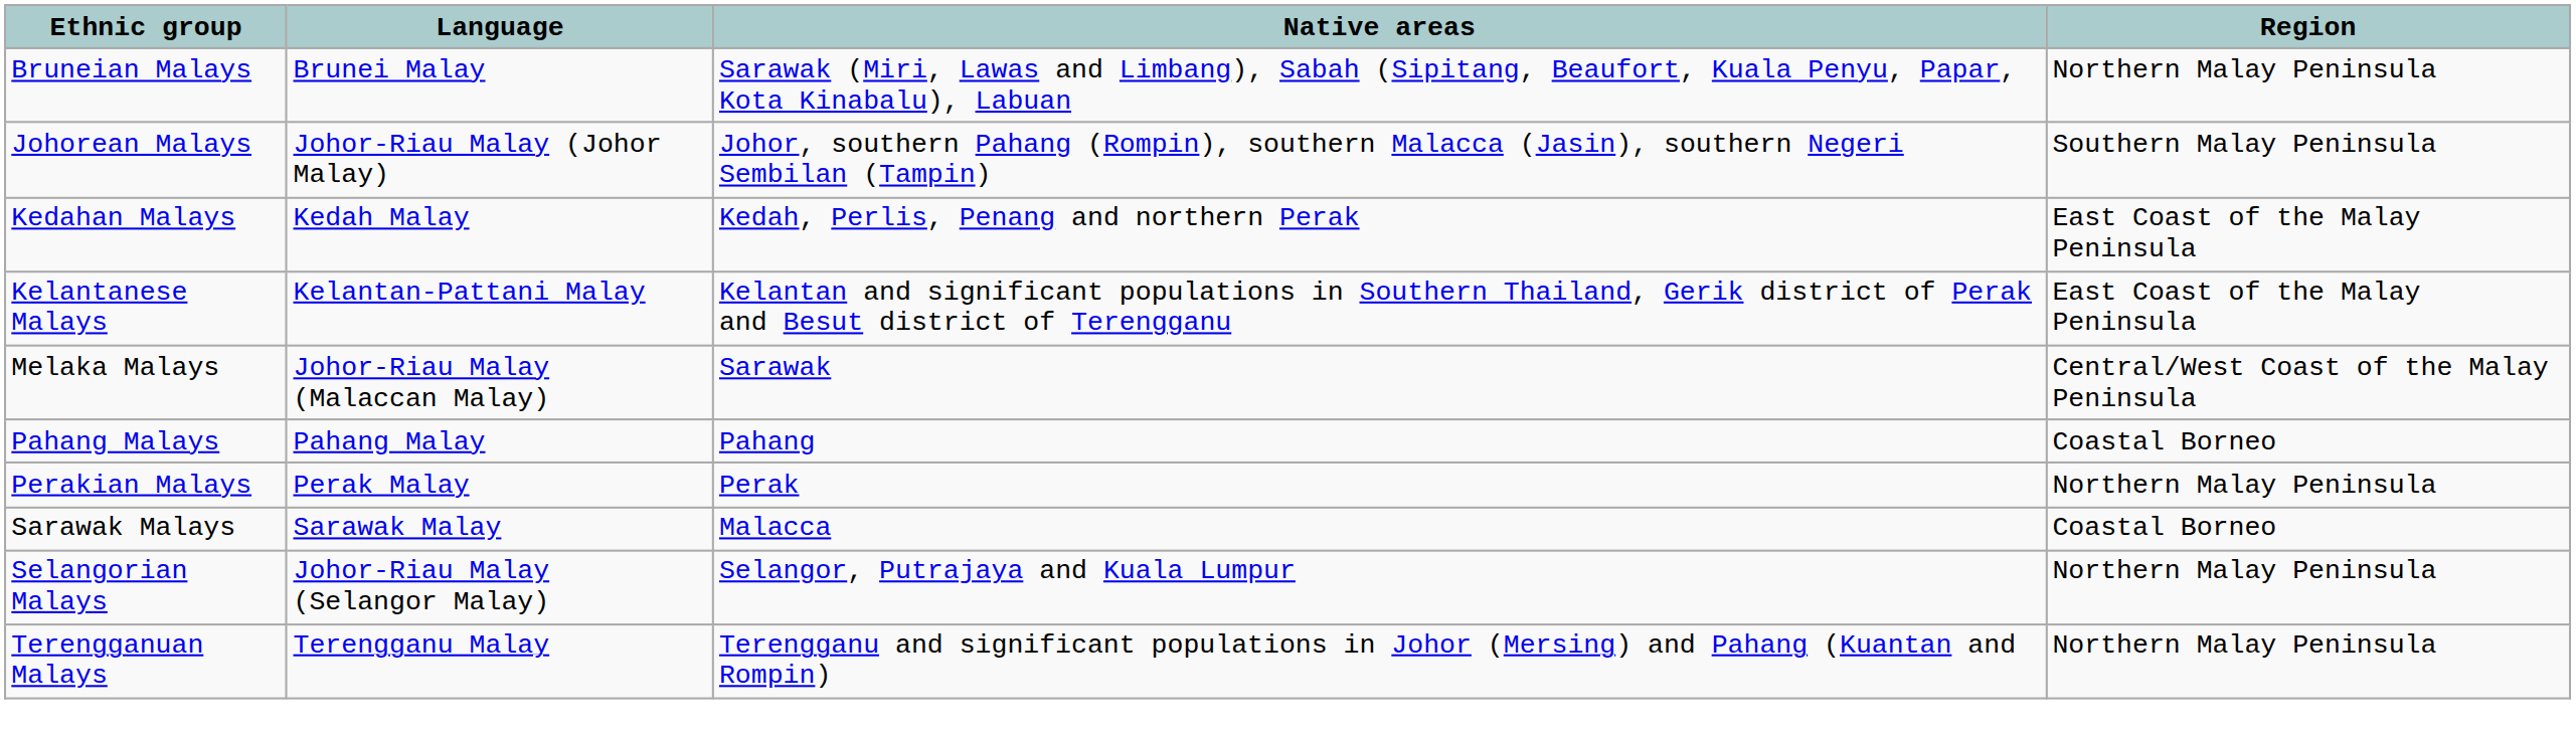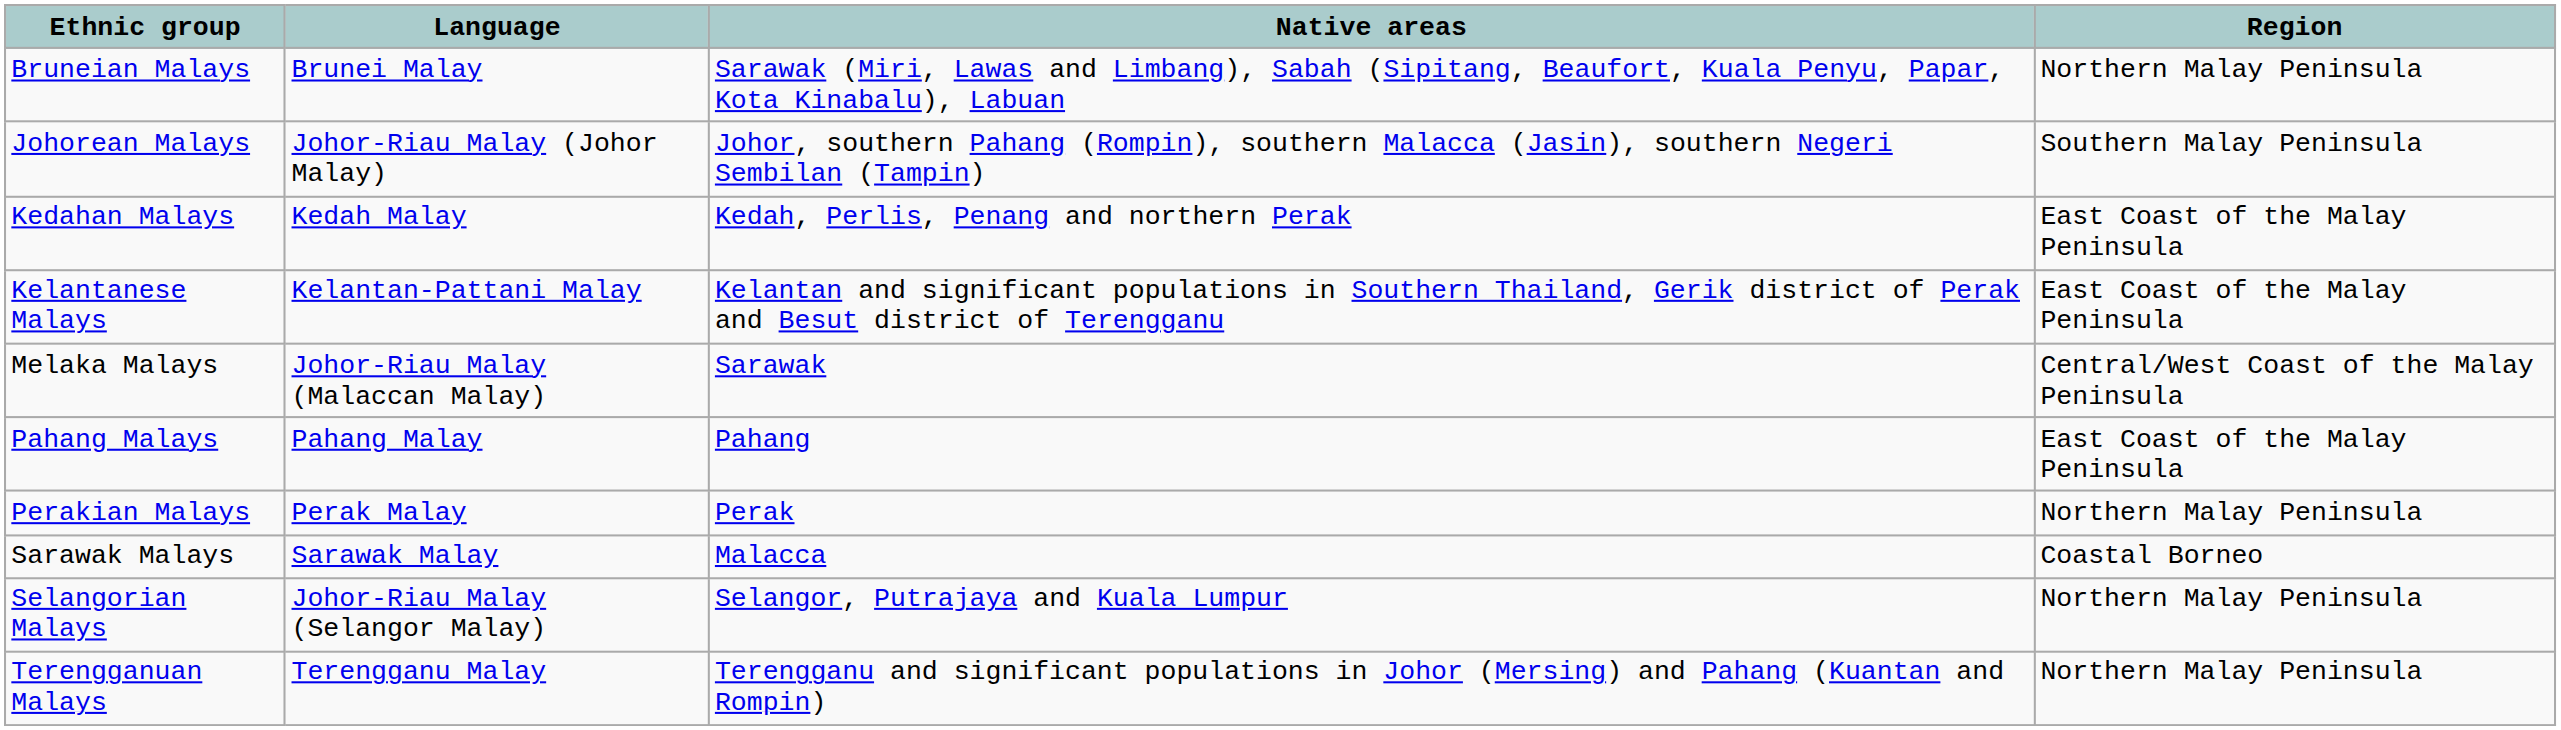 <table class="wikitable">
 <tr>
 <th style="text-align: center; background: #aacccc;">Ethnic group</th>
 <th style="text-align: center; background: #aacccc;">Language</th>
 <th style="text-align: center; background: #aacccc;">Native areas</th>
 <th style="text-align: center; background: #aacccc;">Region</th>
 </tr>
 <tr valign="top">
 <td><a href='#'>Bruneian Malays</a></td>
 <td><a href='#'>Brunei Malay</a></td>
 <td><a href='#'>Sarawak</a> (<a href='#'>Miri</a>, <a href='#'>Lawas</a> and <a href='#'>Limbang</a>), <a href='#'>Sabah</a> (<a href='#'>Sipitang</a>, <a href='#'>Beaufort</a>, <a href='#'>Kuala Penyu</a>, <a href='#'>Papar</a>, <a href='#'>Kota Kinabalu</a>), <a href='#'>Labuan</a></td>
 <td>Northern Malay Peninsula</td>
 </tr>
 <tr valign="top">
 <td><a href='#'>Johorean Malays</a></td>
 <td><a href='#'>Johor-Riau Malay</a> (Johor Malay)</td>
 <td><a href='#'>Johor</a>, southern <a href='#'>Pahang</a> (<a href='#'>Rompin</a>), southern <a href='#'>Malacca</a> (<a href='#'>Jasin</a>), southern <a href='#'>Negeri Sembilan</a> (<a href='#'>Tampin</a>)</td>
 <td>Southern Malay Peninsula</td>
 </tr>
 <tr valign="top">
 <td><a href='#'>Kedahan Malays</a></td>
 <td><a href='#'>Kedah Malay</a></td>
 <td><a href='#'>Kedah</a>, <a href='#'>Perlis</a>, <a href='#'>Penang</a> and northern <a href='#'>Perak</a></td>
 <td>East Coast of the Malay Peninsula</td>
 </tr>
 <tr valign="top">
 <td><a href='#'>Kelantanese Malays</a></td>
 <td><a href='#'>Kelantan-Pattani Malay</a></td>
 <td><a href='#'>Kelantan</a> and significant populations in <a href='#'>Southern Thailand</a>, <a href='#'>Gerik</a> district of <a href='#'>Perak</a> and <a href='#'>Besut</a> district of <a href='#'>Terengganu</a></td>
 <td>East Coast of the Malay Peninsula</td>
 </tr>
 <tr valign="top">
 <td>Melaka Malays</td>
 <td><a href='#'>Johor-Riau Malay</a> (Malaccan Malay)</td>
 <td><a href='#'>Sarawak</a></td>
 <td>Central/West Coast of the Malay Peninsula</td>
 </tr>
 <tr valign="top">
 <td><a href='#'>Pahang Malays</a></td>
 <td><a href='#'>Pahang Malay</a></td>
 <td><a href='#'>Pahang</a></td>
-<td>Coastal Borneo</td>
+<td>East Coast of the Malay Peninsula</td>
 </tr>
 <tr valign="top">
 <td><a href='#'>Perakian Malays</a></td>
 <td><a href='#'>Perak Malay</a></td>
 <td><a href='#'>Perak</a></td>
 <td>Northern Malay Peninsula</td>
 </tr>
 <tr valign="top">
 <td>Sarawak Malays</td>
 <td><a href='#'>Sarawak Malay</a></td>
 <td><a href='#'>Malacca</a></td>
 <td>Coastal Borneo</td>
 </tr>
 <tr valign="top">
 <td><a href='#'>Selangorian Malays</a></td>
 <td><a href='#'>Johor-Riau Malay</a> (Selangor Malay)</td>
 <td><a href='#'>Selangor</a>, <a href='#'>Putrajaya</a> and <a href='#'>Kuala Lumpur</a></td>
 <td>Northern Malay Peninsula</td>
 </tr>
 <tr valign="top">
 <td><a href='#'>Terengganuan Malays</a></td>
 <td><a href='#'>Terengganu Malay</a></td>
 <td><a href='#'>Terengganu</a> and significant populations in <a href='#'>Johor</a> (<a href='#'>Mersing</a>) and <a href='#'>Pahang</a> (<a href='#'>Kuantan</a> and <a href='#'>Rompin</a>)</td>
 <td>Northern Malay Peninsula</td>
 </tr>
 </table>
